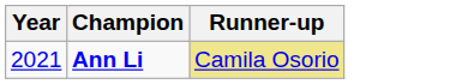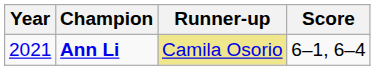 <table class="wikitable">
 <tr>
 <th>Year</th>
 <th>Champion</th>
 <th>Runner-up</th>
+<th>Score</th>
 </tr>
 <tr>
 <td><a href='#'>2021</a></td>
 <td> <strong><a href='#'>Ann Li</a></strong></td>
 <td style="background: khaki;"> <a href='#'>Camila Osorio</a></td>
+<td>6–1, 6–4</td>
 </tr>
 </table>
